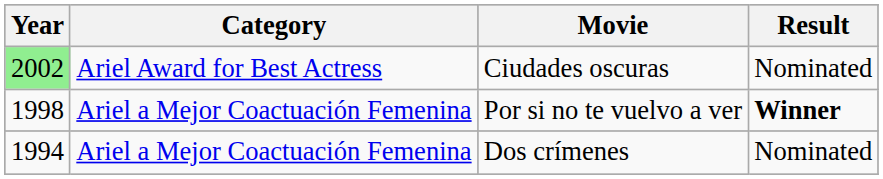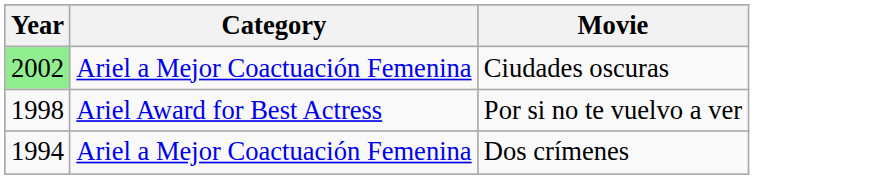 <table class="wikitable">
 <tr>
 <th><strong>Year</strong></th>
 <th><strong>Category</strong></th>
 <th><strong>Movie</strong></th>
-<th><strong>Result</strong></th>
 </tr>
 <tr>
 <td style="background: lightgreen;">2002</td>
-<td><a href='#'>Ariel Award for Best Actress</a></td>
+<td><a href='#'>Ariel a Mejor Coactuación Femenina</a></td>
 <td>Ciudades oscuras</td>
-<td>Nominated</td>
 </tr>
 <tr>
 <td>1998</td>
-<td><a href='#'>Ariel a Mejor Coactuación Femenina</a></td>
+<td><a href='#'>Ariel Award for Best Actress</a></td>
 <td>Por si no te vuelvo a ver</td>
-<td><strong>Winner</strong></td>
 </tr>
 <tr>
 <td>1994</td>
 <td><a href='#'>Ariel a Mejor Coactuación Femenina</a></td>
 <td>Dos crímenes</td>
-<td>Nominated</td>
 </tr>
 </table>
